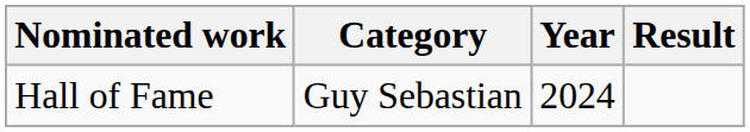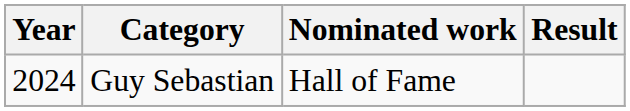 <table class="wikitable">
 <tr>
+<th>Year</th>
+<th>Category</th>
 <th>Nominated work</th>
-<th>Category</th>
-<th>Year</th>
 <th>Result</th>
 </tr>
 <tr>
+<td>2024</td>
+<td>Guy Sebastian</td>
 <td>Hall of Fame</td>
-<td>Guy Sebastian</td>
-<td>2024</td>
 <td></td>
 </tr>
 </table>
